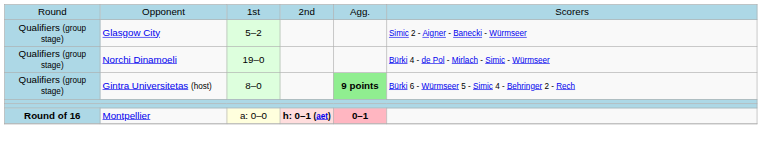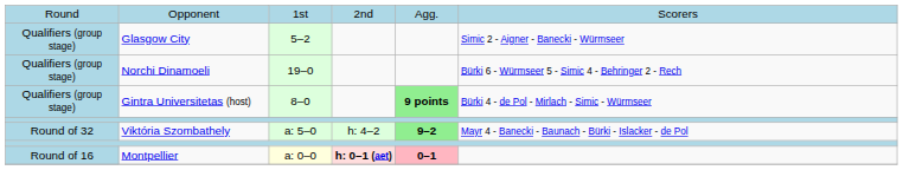 <table class="wikitable" style="text-align:center">
 <tr bgcolor=lightblue>
 <td width=150px>Round</td>
 <td width=200px>Opponent</td>
 <td width=80px>1st</td>
 <td width=80px>2nd</td>
 <td width=80px>Agg.</td>
 <td width=600px>Scorers</td>
 </tr>
 <tr>
 <td bgcolor=lightblue>Qualifiers <small>(group stage)</small></td>
 <td align=left> <a href='#'>Glasgow City</a></td>
 <td bgcolor="#ddffdd">5–2</td>
 <td></td>
 <td></td>
 <td align=left><small><a href='#'>Simic</a> 2 - <a href='#'>Aigner</a> - <a href='#'>Banecki</a> - <a href='#'>Würmseer</a></small></td>
 </tr>
 <tr>
 <td bgcolor=lightblue>Qualifiers <small>(group stage)</small></td>
 <td align=left> <a href='#'>Norchi Dinamoeli</a></td>
 <td bgcolor="#ddffdd">19–0</td>
 <td></td>
 <td></td>
-<td align=left><small><a href='#'>Bürki</a> 4 - <a href='#'>de Pol</a> - <a href='#'>Mirlach</a> - <a href='#'>Simic</a> - <a href='#'>Würmseer</a></small></td>
+<td align=left><small><a href='#'>Bürki</a> 6 - <a href='#'>Würmseer</a> 5 - <a href='#'>Simic</a> 4 - <a href='#'>Behringer</a> 2 - <a href='#'>Rech</a></small></td>
 </tr>
 <tr>
 <td bgcolor=lightblue>Qualifiers <small>(group stage)</small></td>
 <td align=left> <a href='#'>Gintra Universitetas</a> <small>(host)</small></td>
 <td bgcolor="#ddffdd">8–0</td>
 <td></td>
 <td bgcolor=lightgreen><strong>9 points</strong></td>
-<td align=left><small><a href='#'>Bürki</a> 6 - <a href='#'>Würmseer</a> 5 - <a href='#'>Simic</a> 4 - <a href='#'>Behringer</a> 2 - <a href='#'>Rech</a></small></td>
-</tr>
-<tr bgcolor=lightblue>
-<td colspan=6></td>
+<td align=left><small><a href='#'>Bürki</a> 4 - <a href='#'>de Pol</a> - <a href='#'>Mirlach</a> - <a href='#'>Simic</a> - <a href='#'>Würmseer</a></small></td>
 </tr>
 <tr bgcolor=lightblue>
 <td colspan=6></td>
 </tr>
 <tr>
-<td bgcolor=lightblue><strong>Round of 16</strong></td>
+<td bgcolor=lightblue>Round of 32</td>
+<td align=left> <a href='#'>Viktória Szombathely</a></td>
+<td bgcolor="#ddffdd">a: 5–0</td>
+<td bgcolor="#ddffdd">h: 4–2</td>
+<td bgcolor=lightgreen><strong>9–2</strong></td>
+<td align=left><small><a href='#'>Mayr</a> 4 - <a href='#'>Banecki</a> - <a href='#'>Baunach</a> - <a href='#'>Bürki</a> - <a href='#'>Islacker</a> - <a href='#'>de Pol</a></small></td>
+</tr>
+<tr bgcolor=lightblue>
+<td colspan=6></td>
+</tr>
+<tr>
+<td bgcolor=lightblue>Round of 16</td>
 <td align=left> <a href='#'>Montpellier</a></td>
 <td bgcolor="#ffffdd">a: 0–0</td>
 <td bgcolor="#ffdddd"><strong>h: 0–1 <small>(<a href='#'>aet</a>)</small></strong></td>
 <td bgcolor=lightpink><strong>0–1</strong></td>
 <td align=left></td>
 </tr>
 <tr>
 </tr>
 </table>
